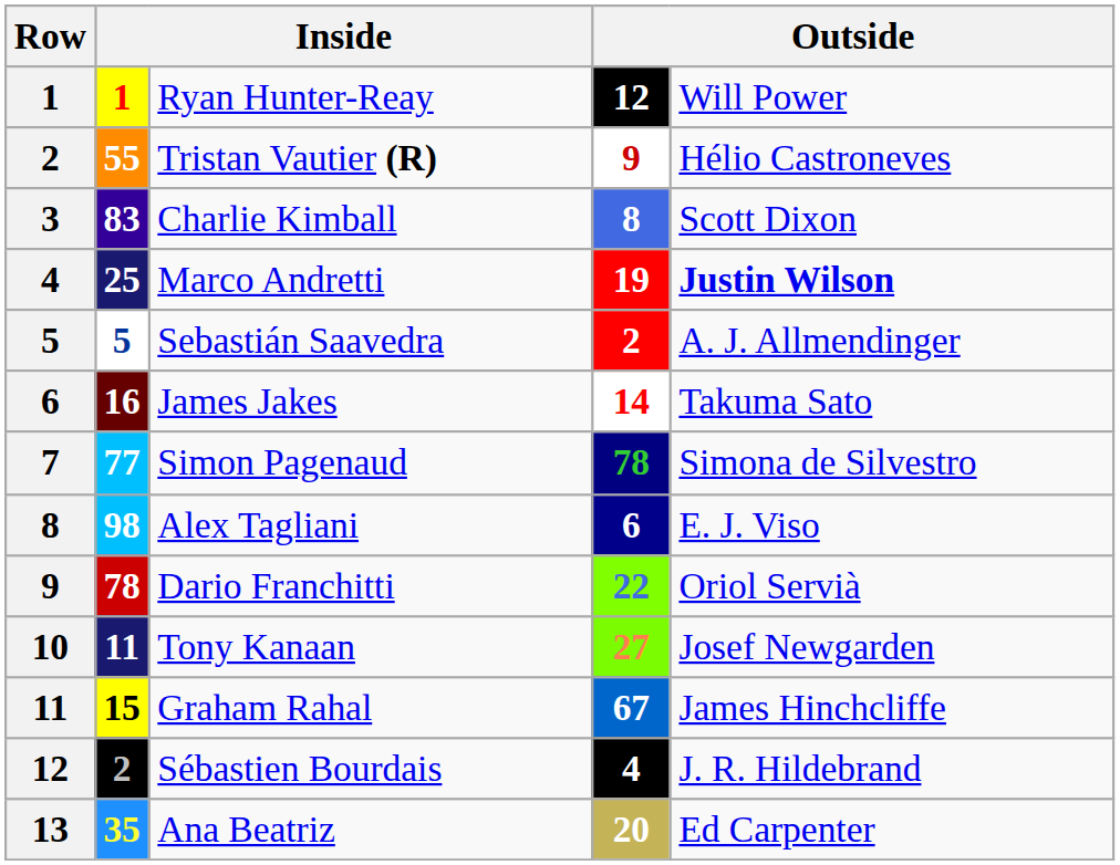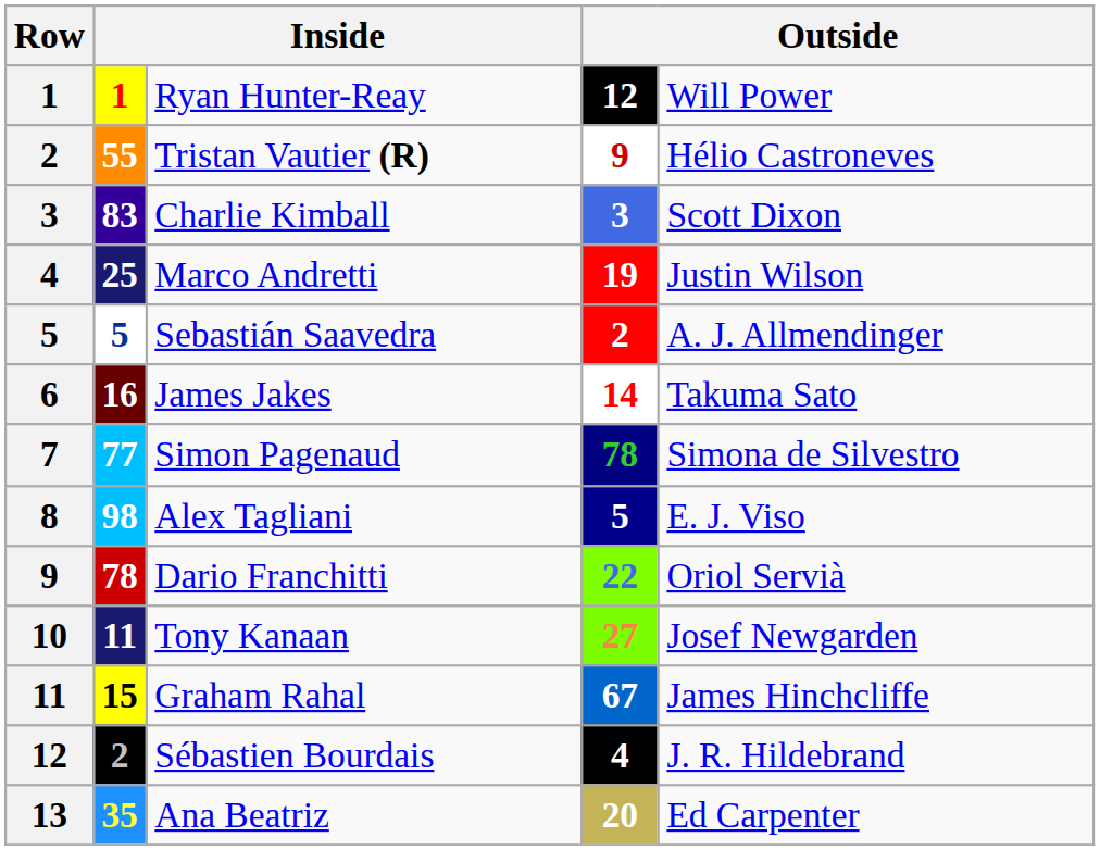 <table class="wikitable" style="font-size: 95%;">
 <tr>
 <th>Row</th>
 <th colspan=2>Inside</th>
 <th colspan=2>Outside</th>
 </tr>
 <tr>
 <th>1</th>
 <td style="background:yellow; color:red;" align="center"><strong>1</strong></td>
 <td width="175"> <a href='#'>Ryan Hunter-Reay</a></td>
 <td style="background:black; color:white;" align="center"><strong>12</strong></td>
 <td width="175"> <a href='#'>Will Power</a></td>
 </tr>
 <tr>
 <th>2</th>
 <td style="background:darkorange; color:white;" align="center"><strong>55</strong></td>
 <td> <a href='#'>Tristan Vautier</a> <strong>(R)</strong></td>
 <td style="background:white; color:#CC0000;" align="center"><strong>9</strong></td>
 <td width="175"> <a href='#'>Hélio Castroneves</a></td>
 </tr>
 <tr>
 <th>3</th>
 <td style="background:#330099; color:white;" align="center"><strong>83</strong></td>
 <td> <a href='#'>Charlie Kimball</a></td>
-<td style="background:royalblue; color:white;" align=center width="25"><strong>8</strong></td>
+<td style="background:royalblue; color:white;" align=center width="25"><strong>3</strong></td>
 <td> <a href='#'>Scott Dixon</a></td>
 </tr>
 <tr>
 <th>4</th>
 <td style="background:midnightblue; color:white;" align="center"><strong>25</strong></td>
 <td> <a href='#'>Marco Andretti</a></td>
 <td style="background:red; color:white;" align=center><strong>19</strong></td>
-<td><strong> <a href='#'>Justin Wilson</a></strong></td>
+<td> <a href='#'>Justin Wilson</a></td>
 </tr>
 <tr>
 <th>5</th>
 <td style="background:white; color:#003399;" align="center"><strong>5</strong></td>
 <td> <a href='#'>Sebastián Saavedra</a></td>
 <td style="background:red; color:white;" align="center"><strong>2</strong></td>
 <td> <a href='#'>A. J. Allmendinger</a></td>
 </tr>
 <tr>
 <th>6</th>
 <td style="background:#660000; color:white;" align="center"><strong>16</strong></td>
 <td> <a href='#'>James Jakes</a></td>
 <td style="background:white; color:red;" align="center"><strong>14</strong></td>
 <td> <a href='#'>Takuma Sato</a></td>
 </tr>
 <tr>
 <th>7</th>
 <td style="background:deepskyblue; color:white;" align="center"><strong>77</strong></td>
 <td> <a href='#'>Simon Pagenaud</a></td>
 <td style="background:navy; color:limegreen;" align="center"><strong>78</strong></td>
 <td> <a href='#'>Simona de Silvestro</a></td>
 </tr>
 <tr>
 <th>8</th>
 <td style="background:deepskyblue; color:white;" align="center"><strong>98</strong></td>
 <td> <a href='#'>Alex Tagliani</a></td>
-<td style="background:darkblue; color:white;" align="center"><strong>6</strong></td>
+<td style="background:darkblue; color:white;" align="center"><strong>5</strong></td>
 <td> <a href='#'>E. J. Viso</a></td>
 </tr>
 <tr>
 <th>9</th>
 <td style="background:#CC0000; color:white;" align=center><strong>78</strong></td>
 <td> <a href='#'>Dario Franchitti</a></td>
 <td style="background:chartreuse; color:royalblue;" align="center"><strong>22</strong></td>
 <td> <a href='#'>Oriol Servià</a></td>
 </tr>
 <tr>
 <th>10</th>
 <td style="background:midnightblue; color:white;" align="center"><strong>11</strong></td>
 <td> <a href='#'>Tony Kanaan</a></td>
 <td style="background:lawngreen; color:coral;" align=center width="25"><strong>27</strong></td>
 <td> <a href='#'>Josef Newgarden</a></td>
 </tr>
 <tr>
 <th>11</th>
 <td style="background:yellow; color:black;" align="center"><strong>15</strong></td>
 <td> <a href='#'>Graham Rahal</a></td>
 <td style="background:#0066CC; color:white;" align="center"><strong>67</strong></td>
 <td width="175"> <a href='#'>James Hinchcliffe</a></td>
 </tr>
 <tr>
 <th>12</th>
 <td style="background:black; color:silver;" align="center"><strong>2</strong></td>
 <td> <a href='#'>Sébastien Bourdais</a></td>
 <td style="background:black; color:white;" align="center"><strong>4</strong></td>
 <td> <a href='#'>J. R. Hildebrand</a></td>
 </tr>
 <tr>
 <th>13</th>
 <td style="background:dodgerblue; color:#FFFF33;" align="center"><strong>35</strong></td>
 <td> <a href='#'>Ana Beatriz</a></td>
 <td style="background:#C5B358; color:white;" align="center"><strong>20</strong></td>
 <td> <a href='#'>Ed Carpenter</a></td>
 </tr>
 </table>
